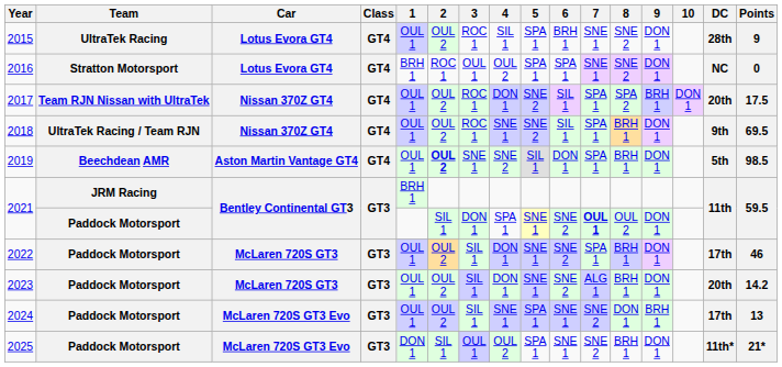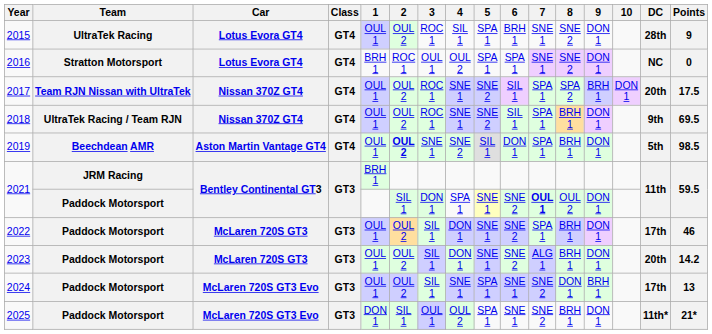 <table class="wikitable" style="text-align:center; font-size:85%">
 <tr>
 <th>Year</th>
 <th>Team</th>
 <th>Car</th>
 <th>Class</th>
 <th>1</th>
 <th>2</th>
 <th>3</th>
 <th>4</th>
 <th>5</th>
 <th>6</th>
 <th>7</th>
 <th>8</th>
 <th>9</th>
 <th>10</th>
 <th>DC</th>
 <th>Points</th>
 </tr>
 <tr>
 <td><a href='#'>2015</a></td>
 <th>UltraTek Racing</th>
 <th><a href='#'>Lotus Evora GT4</a></th>
 <th>GT4</th>
 <td style="background:#CFCFFF;"><a href='#'>OUL<br>1</a><br></td>
 <td style="background:#DFFFDF;"><a href='#'>OUL<br>2</a><br></td>
 <td><a href='#'>ROC<br>1</a></td>
 <td><a href='#'>SIL<br>1</a></td>
 <td><a href='#'>SPA<br>1</a></td>
 <td><a href='#'>BRH<br>1</a></td>
 <td><a href='#'>SNE<br>1</a></td>
 <td><a href='#'>SNE<br>2</a></td>
 <td><a href='#'>DON<br>1</a></td>
 <td></td>
 <th>28th</th>
 <th>9</th>
 </tr>
 <tr>
 <td><a href='#'>2016</a></td>
 <th>Stratton Motorsport</th>
 <th><a href='#'>Lotus Evora GT4</a></th>
 <th>GT4</th>
 <td><a href='#'>BRH<br>1</a></td>
 <td><a href='#'>ROC<br>1</a></td>
 <td><a href='#'>OUL<br>1</a></td>
 <td><a href='#'>OUL<br>2</a></td>
 <td><a href='#'>SPA<br>1</a></td>
 <td><a href='#'>SPA<br>1</a></td>
 <td style="background:#EFCFFF;"><a href='#'>SNE<br>1</a><br></td>
 <td style="background:#EFCFFF;"><a href='#'>SNE<br>2</a><br></td>
 <td style="background:#EFCFFF;"><a href='#'>DON<br>1</a><br></td>
 <td></td>
 <th>NC</th>
 <th>0</th>
 </tr>
 <tr>
 <td><a href='#'>2017</a></td>
 <th><a href='#'>Team RJN Nissan with UltraTek</a></th>
 <th><a href='#'> Nissan 370Z GT4</a></th>
 <th>GT4</th>
 <td style="background:#CFCFFF;"><a href='#'>OUL<br>1</a><br></td>
 <td style="background:#DFFFDF;"><a href='#'>OUL<br>2</a><br></td>
 <td style="background:#DFFFDF;"><a href='#'>ROC<br>1</a><br></td>
-<td style="background:#CFCFFF;"><a href='#'>DON<br>1</a><br></td>
+<td style="background:#CFCFFF;"><a href='#'>SNE<br>1</a><br></td>
 <td style="background:#CFCFFF;"><a href='#'>SNE<br>2</a><br></td>
 <td style="background:#EFCFFF;"><a href='#'>SIL<br>1</a><br></td>
 <td style="background:#DFFFDF;"><a href='#'>SPA<br>1</a><br></td>
 <td style="background:#DFFFDF;"><a href='#'>SPA<br>2</a><br></td>
 <td style="background:#CFCFFF;"><a href='#'>BRH<br>1</a><br></td>
 <td style="background:#EFCFFF;"><a href='#'>DON<br>1</a><br></td>
 <th>20th</th>
 <th>17.5</th>
 </tr>
 <tr>
 <td><a href='#'>2018</a></td>
 <th>UltraTek Racing / Team RJN</th>
 <th><a href='#'>Nissan 370Z GT4</a></th>
 <th>GT4</th>
 <td style="background:#CFCFFF;"><a href='#'>OUL<br>1</a><br></td>
 <td style="background:#DFFFDF;"><a href='#'>OUL<br>2</a><br></td>
 <td style="background:#DFFFDF;"><a href='#'>ROC<br>1</a><br></td>
 <td style="background:#CFCFFF;"><a href='#'>SNE<br>1</a><br></td>
 <td style="background:#CFCFFF;"><a href='#'>SNE<br>2</a><br></td>
 <td style="background:#DFFFDF;"><a href='#'>SIL<br>1</a><br></td>
 <td style="background:#DFFFDF;"><a href='#'>SPA<br>1</a><br></td>
 <td style="background:#FFDF9F;"><a href='#'>BRH<br>1</a><br></td>
 <td style="background:#EFCFFF;"><a href='#'>DON<br>1</a><br></td>
 <td></td>
 <th>9th</th>
 <th>69.5</th>
 </tr>
 <tr>
 <td><a href='#'>2019</a></td>
 <th><a href='#'>Beechdean</a> <a href='#'>AMR</a></th>
 <th><a href='#'>Aston Martin Vantage GT4</a></th>
 <th>GT4</th>
 <td style="background:#DFFFDF;"><a href='#'>OUL<br>1</a><br></td>
 <td style="background:#DFFFDF;"><strong><a href='#'>OUL<br>2</a><br></strong></td>
 <td style="background:#DFFFDF;"><a href='#'>SNE<br>1</a><br></td>
 <td style="background:#DFFFDF;"><a href='#'>SNE<br>2</a><br></td>
 <td style="background:#DFDFDF;"><a href='#'>SIL<br>1</a><br></td>
 <td style="background:#DFFFDF;"><a href='#'>DON<br>1</a><br></td>
 <td style="background:#DFFFDF;"><a href='#'>SPA<br>1</a><br></td>
 <td style="background:#DFFFDF;"><a href='#'>BRH<br>1</a><br></td>
 <td style="background:#DFFFDF;"><a href='#'>DON<br>1</a><br></td>
 <td></td>
 <th>5th</th>
 <th>98.5</th>
 </tr>
 <tr>
 <td rowspan=2><a href='#'>2021</a></td>
 <th>JRM Racing</th>
 <th rowspan=2><a href='#'>Bentley Continental GT</a>3</th>
 <th rowspan=2>GT3</th>
 <td style="background:#DFFFDF;"><a href='#'>BRH<br>1</a><br></td>
 <td></td>
 <td></td>
 <td></td>
 <td></td>
 <td></td>
 <td></td>
 <td></td>
 <td></td>
 <td></td>
 <th rowspan=2>11th</th>
 <th rowspan=2>59.5</th>
 </tr>
 <tr>
 <th>Paddock Motorsport</th>
 <td></td>
 <td style="background:#DFFFDF;"><a href='#'>SIL<br>1</a><br></td>
 <td style="background:#DFFFDF;"><a href='#'>DON<br>1</a><br></td>
 <td><a href='#'>SPA<br>1</a></td>
 <td style="background:#FFFFBF;"><a href='#'>SNE<br>1</a><br></td>
 <td style="background:#DFFFDF;"><a href='#'>SNE<br>2</a><br></td>
 <td style="background:#DFFFDF;"><strong><a href='#'>OUL<br>1</a></strong><br></td>
 <td style="background:#DFFFDF;"><a href='#'>OUL<br>2</a><br></td>
 <td style="background:#DFFFDF;"><a href='#'>DON<br>1</a><br></td>
 <td></td>
 </tr>
 <tr>
 <td><a href='#'>2022</a></td>
 <th>Paddock Motorsport</th>
 <th><a href='#'>McLaren 720S GT3</a></th>
 <th>GT3</th>
 <td style="background:#CFCFFF;"><a href='#'>OUL<br>1</a><br></td>
 <td style="background:#FFDF9F;"><a href='#'>OUL<br>2</a><br></td>
 <td style="background:#DFFFDF;"><a href='#'>SIL<br>1</a><br></td>
 <td style="background:#CFCFFF;"><a href='#'>DON<br>1</a><br></td>
 <td style="background:#CFCFFF;"><a href='#'>SNE<br>1</a><br></td>
 <td style="background:#CFCFFF;"><a href='#'>SNE<br>2</a><br></td>
 <td style="background:#DFFFDF;"><a href='#'>SPA<br>1</a><br></td>
 <td style="background:#CFCFFF;"><a href='#'>BRH<br>1</a><br></td>
 <td style="background:#EFCFFF;"><a href='#'>DON<br>1</a><br></td>
 <td></td>
 <th>17th</th>
 <th>46</th>
 </tr>
 <tr>
 <td><a href='#'>2023</a></td>
 <th>Paddock Motorsport</th>
 <th><a href='#'>McLaren 720S GT3</a></th>
 <th>GT3</th>
 <td style="background:#DFFFDF;"><a href='#'>OUL<br>1</a><br></td>
 <td style="background:#DFFFDF;"><a href='#'>OUL<br>2</a><br></td>
 <td style="background:#CFCFFF;"><a href='#'>SIL<br>1</a><br></td>
 <td style="background:#DFFFDF;"><a href='#'>DON<br>1</a><br></td>
 <td style="background:#CFCFFF;"><a href='#'>SNE<br>1</a><br></td>
 <td style="background:#DFFFDF;"><a href='#'>SNE<br>2</a><br></td>
 <td style="background:#CFCFFF;"><a href='#'>ALG<br>1</a><br></td>
 <td style="background:#DFFFDF;"><a href='#'>BRH<br>1</a><br></td>
 <td style="background:#DFFFDF;"><a href='#'>DON<br>1</a><br></td>
 <td></td>
 <th>20th</th>
 <th>14.2</th>
 </tr>
 <tr>
 <td><a href='#'>2024</a></td>
 <th>Paddock Motorsport</th>
 <th><a href='#'>McLaren 720S GT3 Evo</a></th>
 <th>GT3</th>
 <td style="background:#CFCFFF;"><a href='#'>OUL<br>1</a><br></td>
 <td style="background:#CFCFFF;"><a href='#'>OUL<br>2</a><br></td>
 <td style="background:#DFFFDF;"><a href='#'>SIL<br>1</a><br></td>
 <td style="background:#CFCFFF;"><a href='#'>SNE<br>1</a><br></td>
 <td style="background:#CFCFFF;"><a href='#'>SPA<br>1</a><br></td>
 <td style="background:#CFCFFF;"><a href='#'>SNE<br>1</a><br></td>
 <td style="background:#CFCFFF;"><a href='#'>SNE<br>2</a><br></td>
 <td style="background:#DFFFDF;"><a href='#'>DON<br>1</a><br></td>
 <td style="background:#DFFFDF;"><a href='#'>BRH<br>1</a><br></td>
 <td></td>
 <th>17th</th>
 <th>13</th>
 </tr>
 <tr>
 <td><a href='#'>2025</a></td>
 <th>Paddock Motorsport</th>
 <th><a href='#'>McLaren 720S GT3 Evo</a></th>
 <th>GT3</th>
 <td style="background:#DFFFDF;"><a href='#'>DON<br>1</a><br></td>
 <td style="background:#DFFFDF;"><a href='#'>SIL<br>1</a><br></td>
 <td style="background:#CFCFFF;"><a href='#'>OUL<br>1</a><br></td>
 <td style="background:#DFFFDF;"><a href='#'>OUL<br>2</a><br></td>
 <td style="background:#;"><a href='#'>SPA<br>1</a><br></td>
 <td style="background:#;"><a href='#'>SNE<br>1</a><br></td>
 <td style="background:#;"><a href='#'>SNE<br>2</a><br></td>
 <td style="background:#;"><a href='#'>BRH<br>1</a><br></td>
 <td style="background:#;"><a href='#'>DON<br>1</a><br></td>
 <td></td>
 <th>11th*</th>
 <th>21*</th>
 </tr>
 </table>
